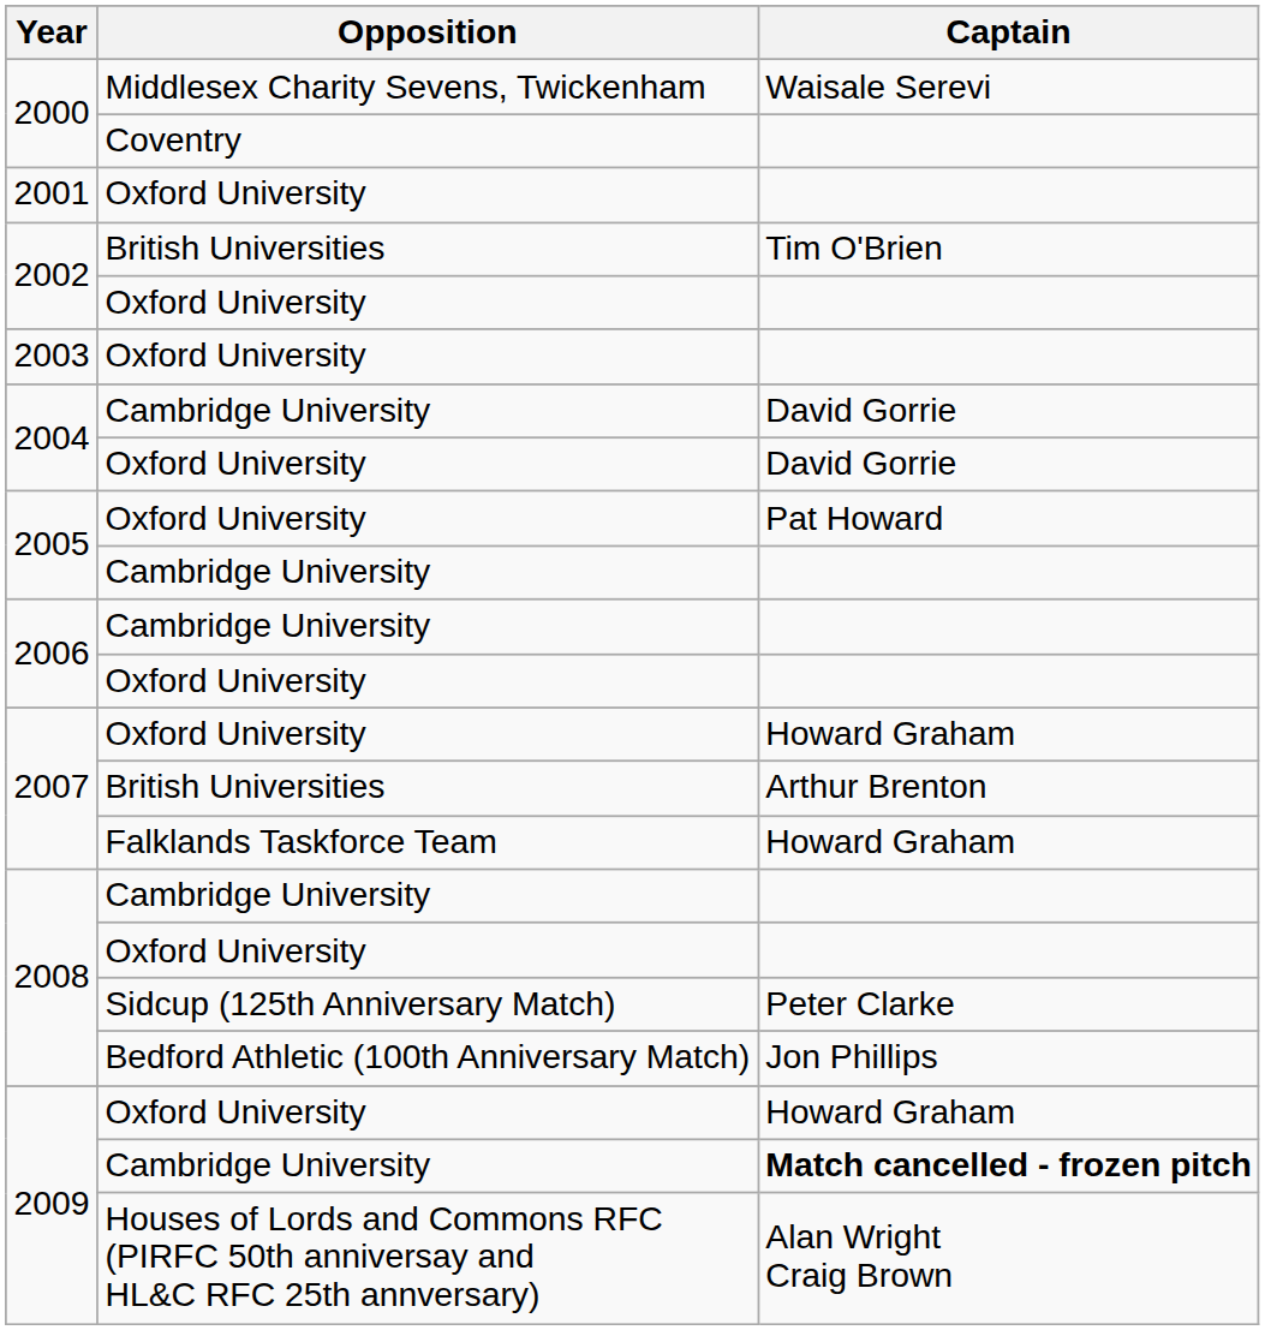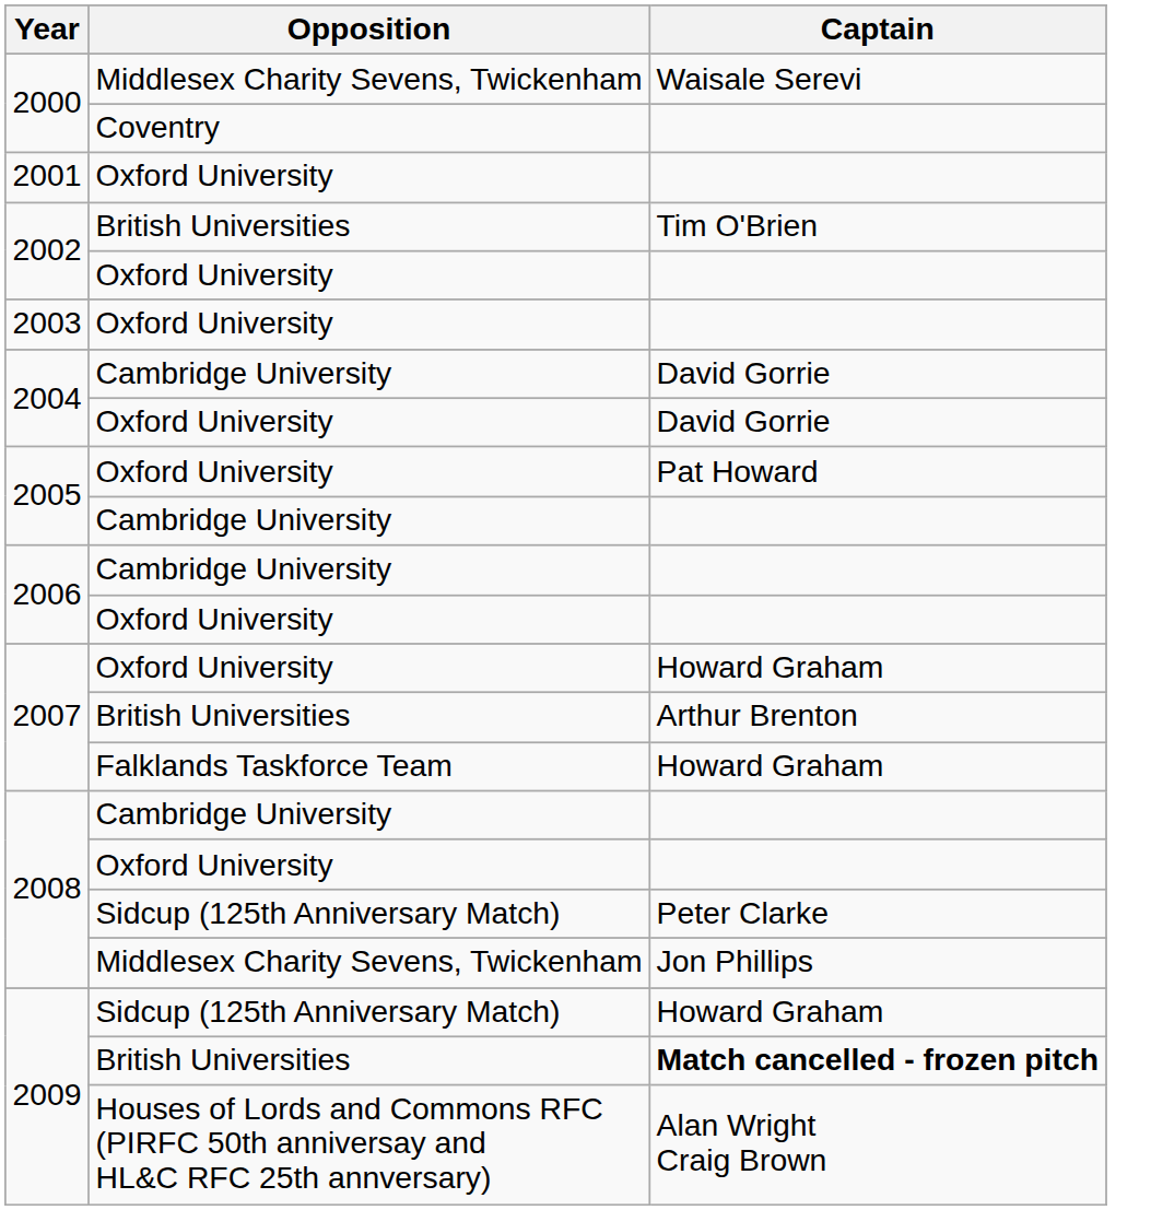 <table class="wikitable">
 <tr>
 <th>Year</th>
 <th>Opposition</th>
 <th>Captain</th>
 </tr>
 <tr>
 <td rowspan=2>2000</td>
 <td>Middlesex Charity Sevens, Twickenham</td>
 <td>Waisale Serevi </td>
 </tr>
 <tr>
 <td>Coventry</td>
 <td></td>
 </tr>
 <tr>
 <td>2001</td>
 <td>Oxford University</td>
 <td></td>
 </tr>
 <tr>
 <td rowspan=2>2002</td>
 <td>British Universities</td>
 <td>Tim O'Brien </td>
 </tr>
 <tr>
 <td>Oxford University</td>
 <td></td>
 </tr>
 <tr>
 <td>2003</td>
 <td>Oxford University</td>
 <td></td>
 </tr>
 <tr>
 <td rowspan=2>2004</td>
 <td>Cambridge University</td>
 <td>David Gorrie </td>
 </tr>
 <tr>
 <td>Oxford University</td>
 <td>David Gorrie </td>
 </tr>
 <tr>
 <td rowspan=2>2005</td>
 <td>Oxford University</td>
 <td>Pat Howard </td>
 </tr>
 <tr>
 <td>Cambridge University</td>
 <td></td>
 </tr>
 <tr>
 <td rowspan=2>2006</td>
 <td>Cambridge University</td>
 <td></td>
 </tr>
 <tr>
 <td>Oxford University</td>
 <td></td>
 </tr>
 <tr>
 <td rowspan=3>2007</td>
 <td>Oxford University</td>
 <td>Howard Graham </td>
 </tr>
 <tr>
 <td>British Universities</td>
 <td>Arthur Brenton </td>
 </tr>
 <tr>
 <td>Falklands Taskforce Team</td>
 <td>Howard Graham </td>
 </tr>
 <tr>
 <td rowspan=4>2008</td>
 <td>Cambridge University</td>
 <td></td>
 </tr>
 <tr>
 <td>Oxford University</td>
 <td></td>
 </tr>
 <tr>
 <td>Sidcup (125th Anniversary Match)</td>
 <td>Peter Clarke </td>
 </tr>
 <tr>
-<td>Bedford Athletic (100th Anniversary Match)</td>
+<td>Middlesex Charity Sevens, Twickenham</td>
 <td>Jon Phillips </td>
 </tr>
 <tr>
 <td rowspan=3>2009</td>
-<td>Oxford University</td>
+<td>Sidcup (125th Anniversary Match)</td>
 <td>Howard Graham </td>
 </tr>
 <tr>
-<td>Cambridge University</td>
+<td>British Universities</td>
 <td><strong>Match cancelled - frozen pitch</strong></td>
 </tr>
 <tr>
 <td>Houses of Lords and Commons RFC <br>(PIRFC 50th anniversay and <br>HL&C RFC 25th annversary)</td>
 <td>Alan Wright <br>Craig Brown </td>
 </tr>
 </table>
